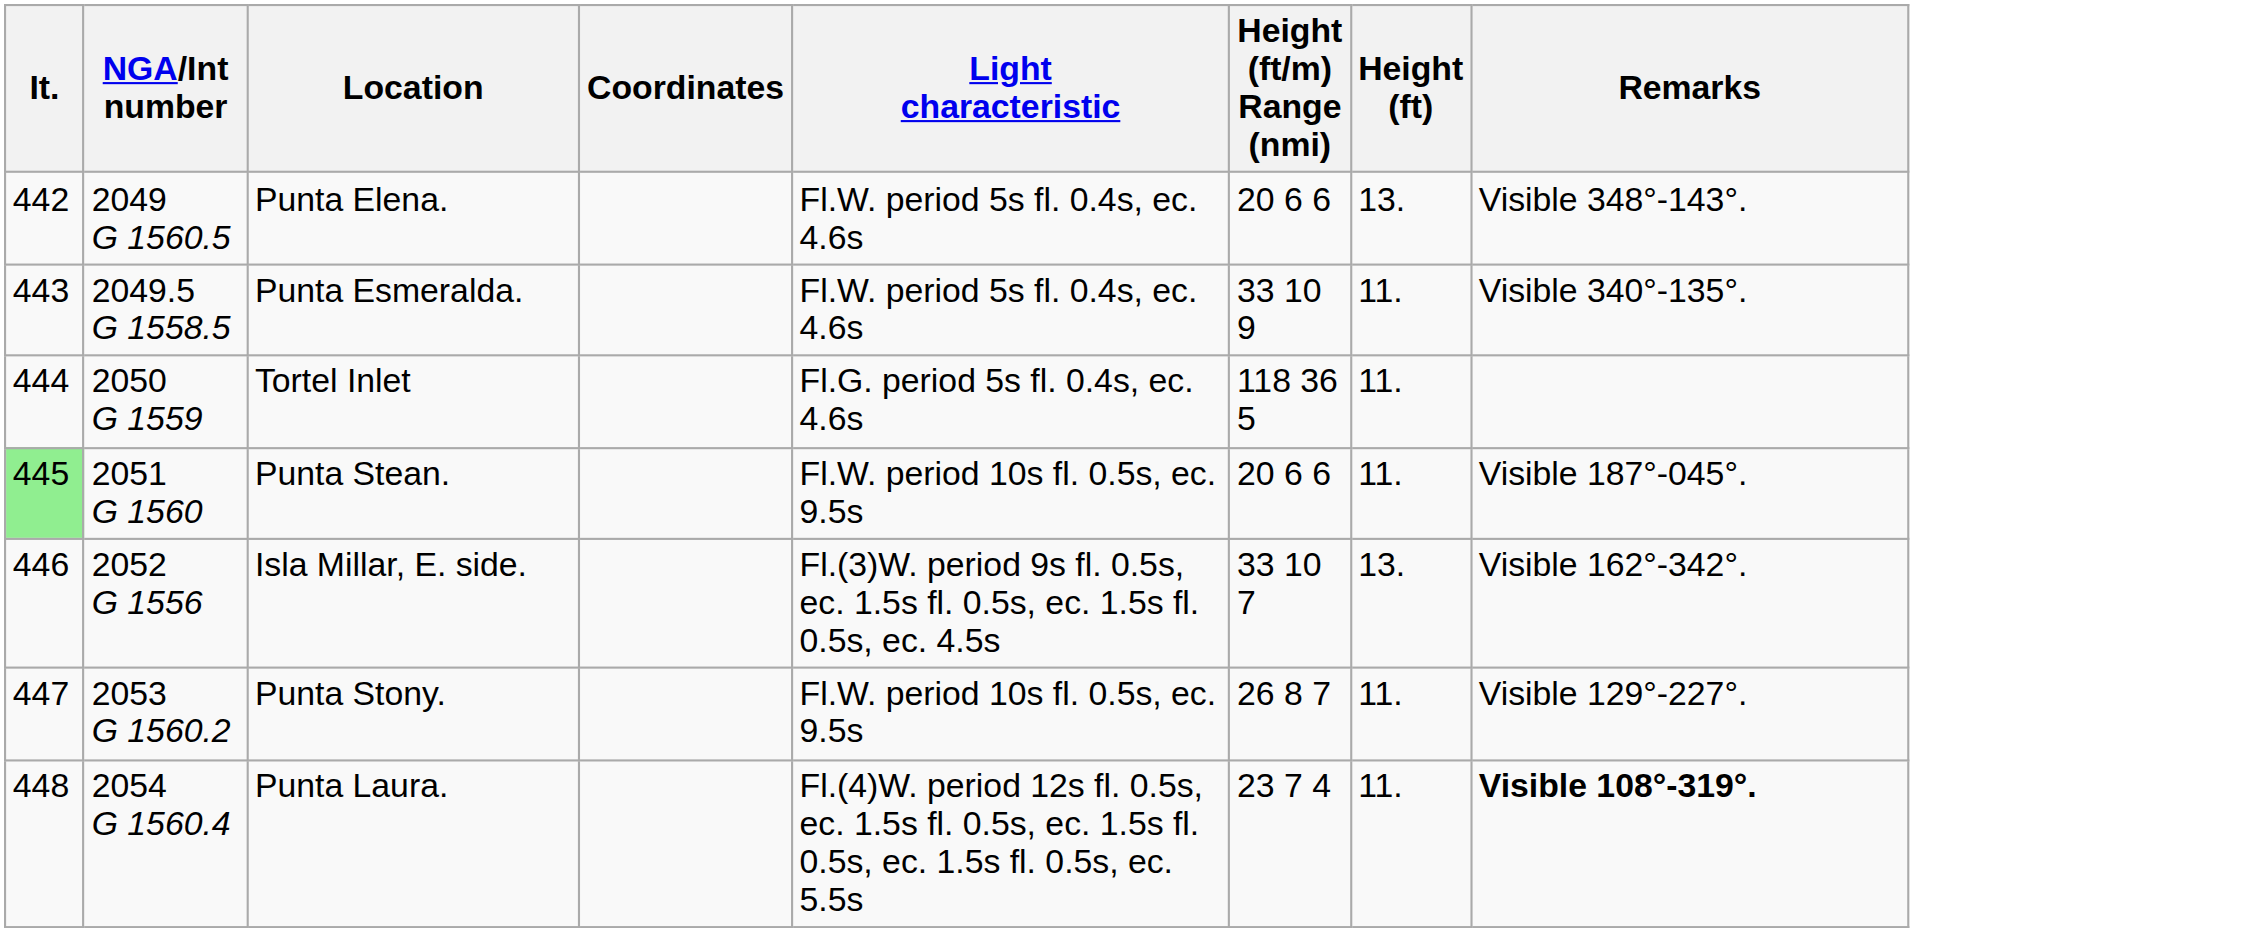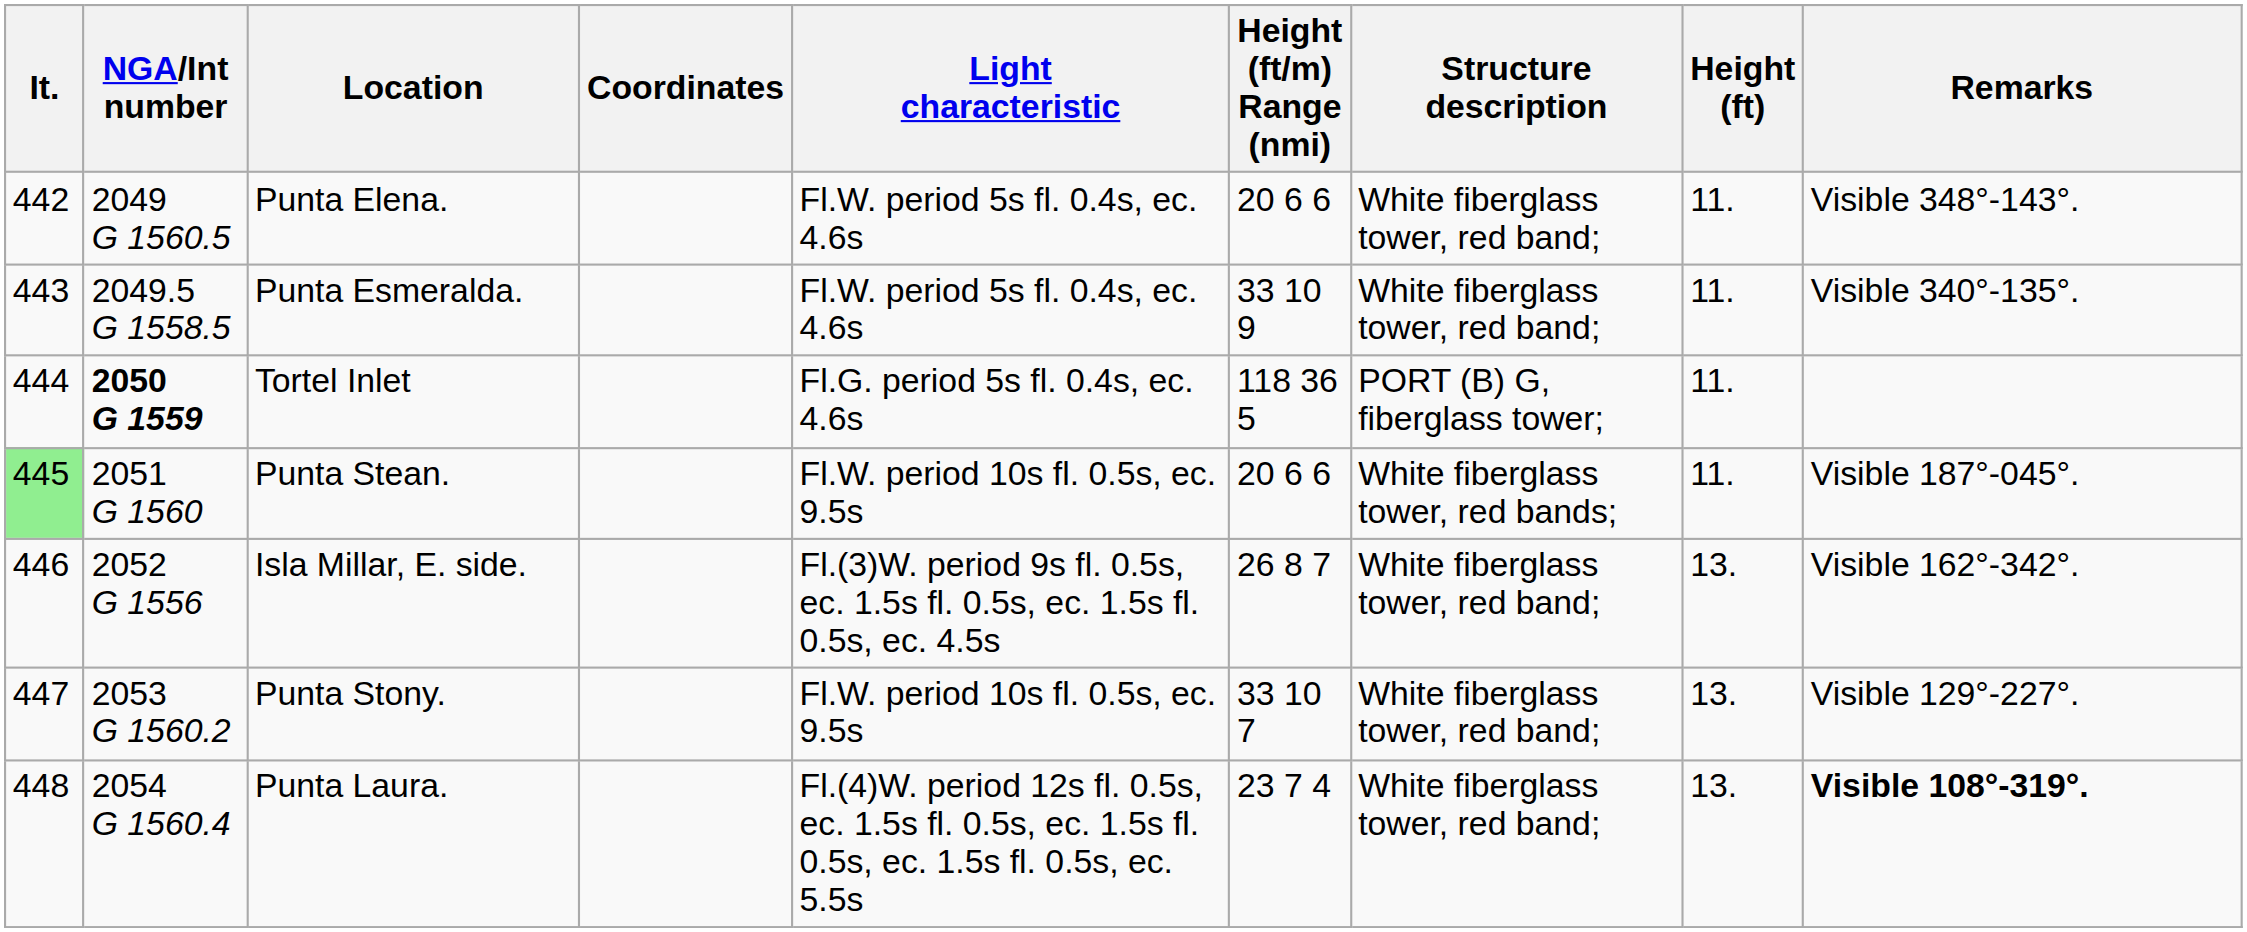 <table class="wikitable">
 <tr>
 <th width="30">It.</th>
 <th width="70"><a href='#'>NGA</a>/Int<br>number</th>
 <th width="150">Location</th>
 <th width="80">Coordinates</th>
 <th width="200"><a href='#'>Light<br>characteristic</a></th>
 <th width="50">Height (ft/m)<br>Range (nmi)</th>
+<th width="150">Structure<br>description</th>
 <th width="30">Height (ft)</th>
 <th width="200">Remarks</th>
 </tr>
 <tr valign="top">
 <td>442</td>
 <td>2049<br><em>G 1560.5</em></td>
 <td>Punta Elena.</td>
 <td></td>
 <td>Fl.W. period 5s fl. 0.4s, ec. 4.6s</td>
 <td>20 6 6</td>
-<td>13.</td>
+<td>White fiberglass tower, red band;</td>
+<td>11.</td>
 <td>Visible 348°-143°.</td>
 </tr>
 <tr valign="top">
 <td>443</td>
 <td>2049.5<br><em>G 1558.5</em></td>
 <td>Punta Esmeralda.</td>
 <td></td>
 <td>Fl.W. period 5s fl. 0.4s, ec. 4.6s</td>
 <td>33 10 9</td>
+<td>White fiberglass tower, red band;</td>
 <td>11.</td>
 <td>Visible 340°-135°.</td>
 </tr>
 <tr valign="top">
 <td>444</td>
-<td>2050<br><em>G 1559</em></td>
+<td><strong>2050<br><em>G 1559</em></strong></td>
 <td>Tortel Inlet</td>
 <td></td>
 <td>Fl.G. period 5s fl. 0.4s, ec. 4.6s</td>
 <td>118 36 5</td>
+<td>PORT  (B) G, fiberglass tower;</td>
 <td>11.</td>
 <td></td>
 </tr>
 <tr valign="top">
 <td style="background: lightgreen;">445</td>
 <td>2051<br><em>G 1560</em></td>
 <td>Punta Stean.</td>
 <td></td>
 <td>Fl.W. period 10s fl. 0.5s, ec. 9.5s</td>
 <td>20 6 6</td>
+<td>White fiberglass tower, red  bands;</td>
 <td>11.</td>
 <td>Visible 187°-045°.</td>
 </tr>
 <tr valign="top">
 <td>446</td>
 <td>2052<br><em>G 1556</em></td>
 <td>Isla Millar, E. side.</td>
 <td></td>
 <td>Fl.(3)W. period 9s fl. 0.5s, ec. 1.5s fl. 0.5s, ec. 1.5s fl. 0.5s, ec. 4.5s</td>
-<td>33 10 7</td>
+<td>26 8 7</td>
+<td>White fiberglass tower, red band;</td>
 <td>13.</td>
 <td>Visible 162°-342°.</td>
 </tr>
 <tr valign="top">
 <td>447</td>
 <td>2053<br><em>G 1560.2</em></td>
 <td>Punta Stony.</td>
 <td></td>
 <td>Fl.W. period 10s fl. 0.5s, ec. 9.5s</td>
-<td>26 8 7</td>
-<td>11.</td>
+<td>33 10 7</td>
+<td>White fiberglass tower, red band;</td>
+<td>13.</td>
 <td>Visible 129°-227°.</td>
 </tr>
 <tr valign="top">
 <td>448</td>
 <td>2054<br><em>G 1560.4</em></td>
 <td>Punta Laura.</td>
 <td></td>
 <td>Fl.(4)W. period 12s fl. 0.5s, ec. 1.5s fl. 0.5s, ec. 1.5s fl. 0.5s, ec. 1.5s fl. 0.5s, ec. 5.5s</td>
 <td>23 7 4</td>
-<td>11.</td>
+<td>White fiberglass tower, red band;</td>
+<td>13.</td>
 <td><strong>Visible 108°-319°.</strong></td>
 </tr>
 </table>
